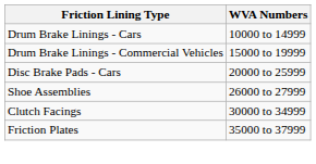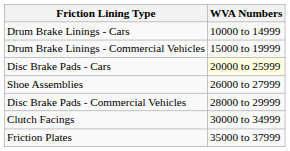 <table class="wikitable">
 <tr>
 <th>Friction Lining Type</th>
 <th>WVA Numbers</th>
 </tr>
 <tr>
 <td>Drum Brake Linings - Cars</td>
 <td>10000 to 14999</td>
 </tr>
 <tr>
 <td>Drum Brake Linings - Commercial Vehicles</td>
 <td>15000 to 19999</td>
 </tr>
 <tr>
 <td>Disc Brake Pads - Cars</td>
-<td>20000 to 25999</td>
+<td style="background: lightyellow;">20000 to 25999</td>
 </tr>
 <tr>
 <td>Shoe Assemblies</td>
 <td>26000 to 27999</td>
+</tr>
+<tr>
+<td>Disc Brake Pads - Commercial Vehicles</td>
+<td>28000 to 29999</td>
 </tr>
 <tr>
 <td>Clutch Facings</td>
 <td>30000 to 34999</td>
 </tr>
 <tr>
 <td>Friction Plates</td>
 <td>35000 to 37999</td>
 </tr>
 </table>
